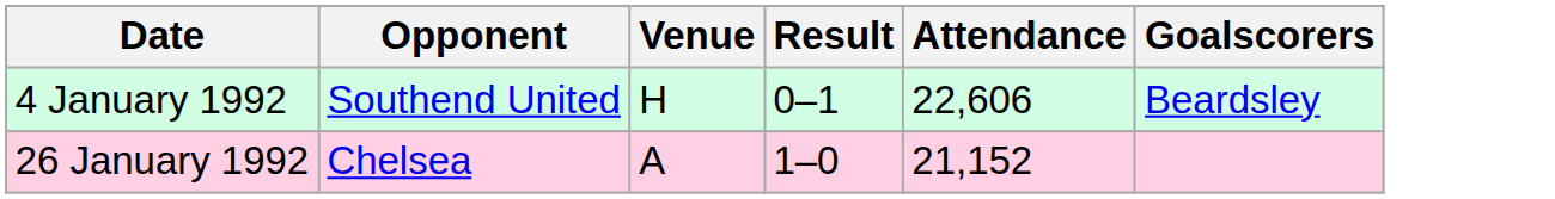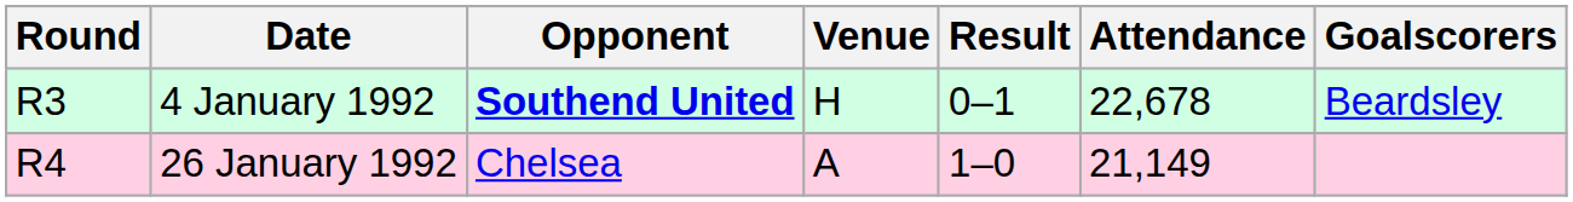 <table class="wikitable">
 <tr>
+<th>Round</th>
 <th>Date</th>
 <th>Opponent</th>
 <th>Venue</th>
 <th>Result</th>
 <th>Attendance</th>
 <th>Goalscorers</th>
 </tr>
 <tr style="background-color: #d0ffe3;">
+<td>R3</td>
 <td>4 January 1992</td>
-<td><a href='#'>Southend United</a></td>
+<td><strong><a href='#'>Southend United</a></strong></td>
 <td>H</td>
 <td>0–1</td>
-<td>22,606</td>
+<td>22,678</td>
 <td><a href='#'>Beardsley</a></td>
 </tr>
 <tr style="background-color: #ffd0e3;">
+<td>R4</td>
 <td>26 January 1992</td>
 <td><a href='#'>Chelsea</a></td>
 <td>A</td>
 <td>1–0</td>
-<td>21,152</td>
+<td>21,149</td>
 <td></td>
 </tr>
 </table>
